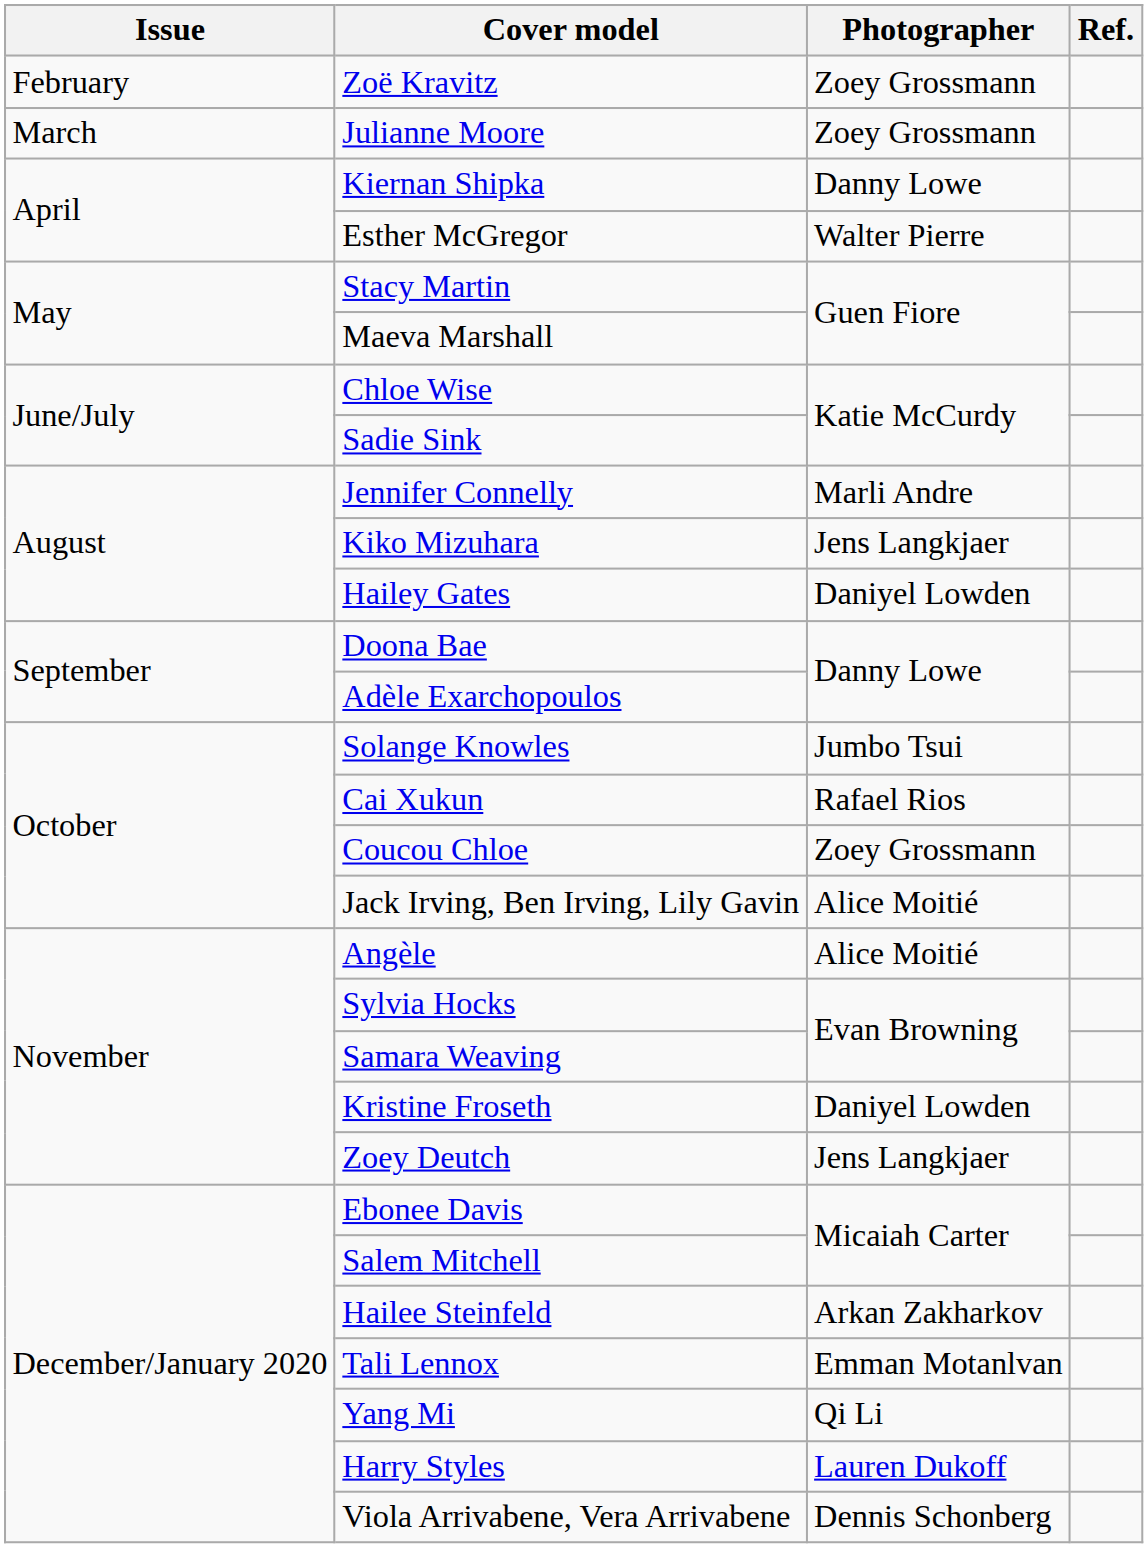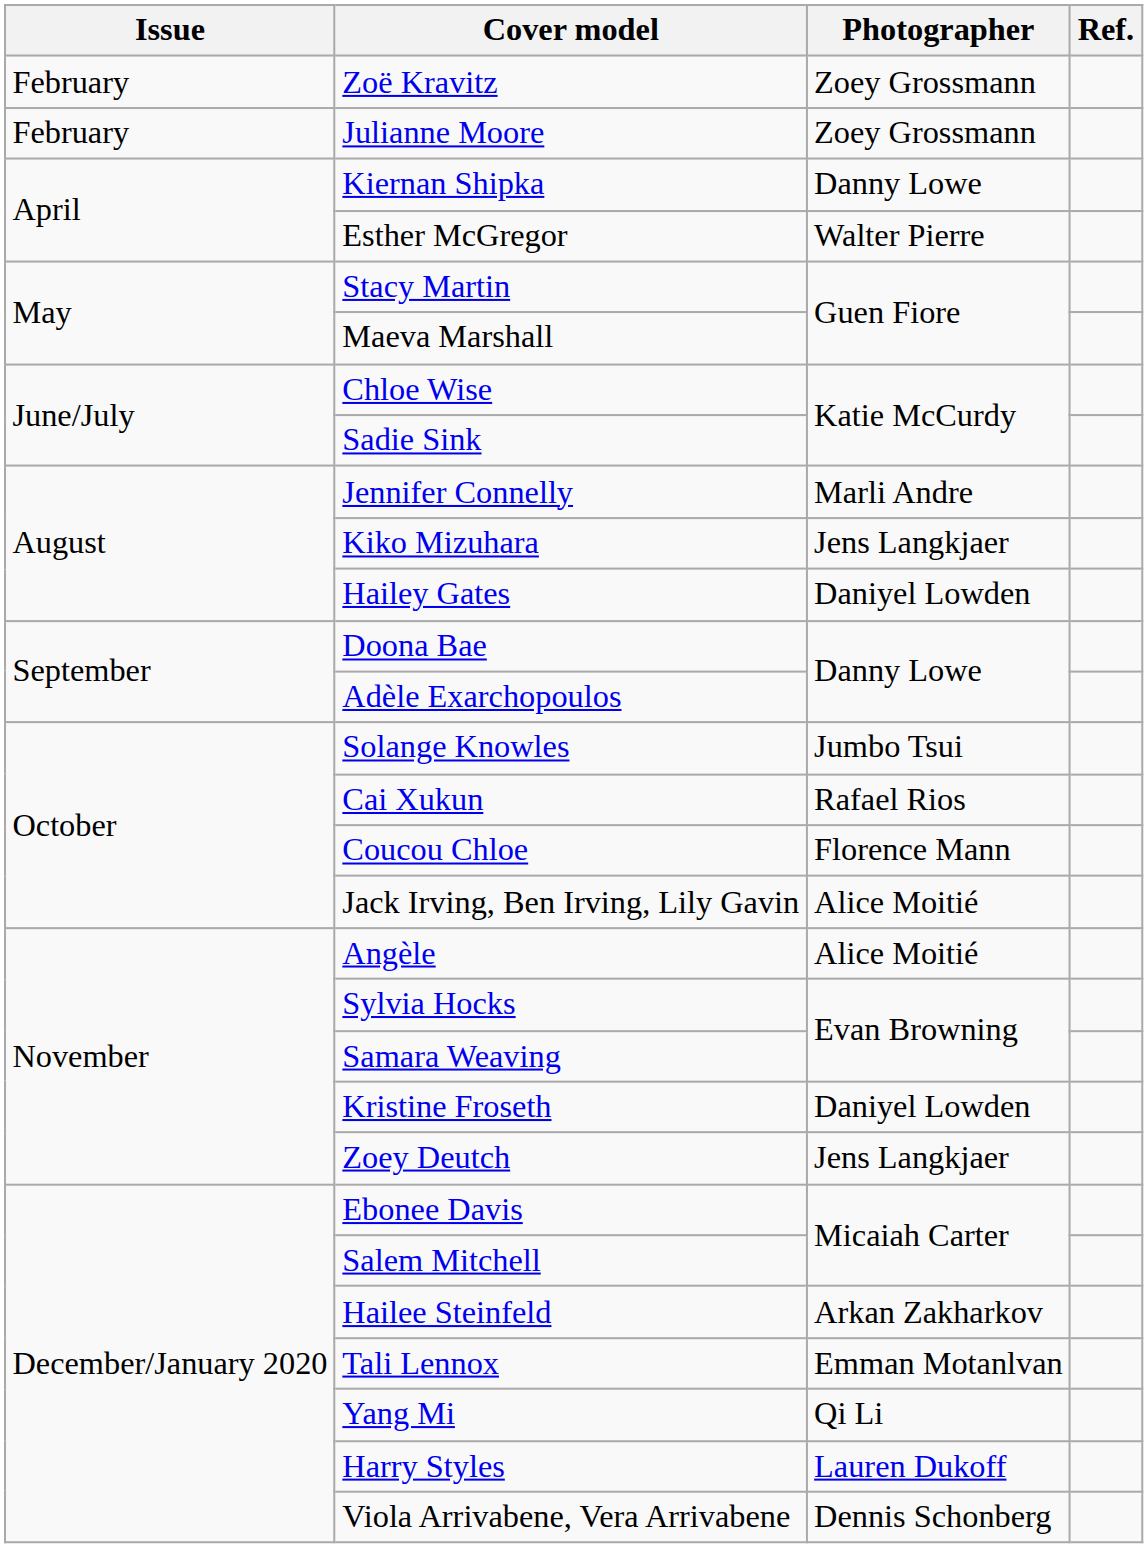 <table class="wikitable">
 <tr>
 <th>Issue</th>
 <th>Cover model</th>
 <th>Photographer</th>
 <th>Ref.</th>
 </tr>
 <tr>
 <td>February</td>
 <td><a href='#'>Zoë Kravitz</a></td>
 <td>Zoey Grossmann</td>
 <td></td>
 </tr>
 <tr>
-<td>March</td>
+<td>February</td>
 <td><a href='#'>Julianne Moore</a></td>
 <td>Zoey Grossmann</td>
 <td></td>
 </tr>
 <tr>
 <td rowspan="2">April</td>
 <td><a href='#'>Kiernan Shipka</a></td>
 <td>Danny Lowe</td>
 <td></td>
 </tr>
 <tr>
 <td>Esther McGregor</td>
 <td>Walter Pierre</td>
 <td></td>
 </tr>
 <tr>
 <td rowspan="2">May</td>
 <td><a href='#'>Stacy Martin</a></td>
 <td rowspan="2">Guen Fiore</td>
 <td></td>
 </tr>
 <tr>
 <td>Maeva Marshall</td>
 <td></td>
 </tr>
 <tr>
 <td rowspan="2">June/July</td>
 <td><a href='#'>Chloe Wise</a></td>
 <td rowspan="2">Katie McCurdy</td>
 <td></td>
 </tr>
 <tr>
 <td><a href='#'>Sadie Sink</a></td>
 <td></td>
 </tr>
 <tr>
 <td rowspan="3">August</td>
 <td><a href='#'>Jennifer Connelly</a></td>
 <td>Marli Andre</td>
 <td></td>
 </tr>
 <tr>
 <td><a href='#'>Kiko Mizuhara</a></td>
 <td>Jens Langkjaer</td>
 <td></td>
 </tr>
 <tr>
 <td><a href='#'>Hailey Gates</a></td>
 <td>Daniyel Lowden</td>
 <td></td>
 </tr>
 <tr>
 <td rowspan="2">September</td>
 <td><a href='#'>Doona Bae</a></td>
 <td rowspan="2">Danny Lowe</td>
 <td></td>
 </tr>
 <tr>
 <td><a href='#'>Adèle Exarchopoulos</a></td>
 <td></td>
 </tr>
 <tr>
 <td rowspan="4">October</td>
 <td><a href='#'>Solange Knowles</a></td>
 <td>Jumbo Tsui</td>
 <td></td>
 </tr>
 <tr>
 <td><a href='#'>Cai Xukun</a></td>
 <td>Rafael Rios</td>
 <td></td>
 </tr>
 <tr>
 <td><a href='#'>Coucou Chloe</a></td>
-<td>Zoey Grossmann</td>
+<td>Florence Mann</td>
 <td></td>
 </tr>
 <tr>
 <td>Jack Irving, Ben Irving, Lily Gavin</td>
 <td>Alice Moitié</td>
 <td></td>
 </tr>
 <tr>
 <td rowspan="5">November</td>
 <td><a href='#'>Angèle</a></td>
 <td>Alice Moitié</td>
 <td></td>
 </tr>
 <tr>
 <td><a href='#'>Sylvia Hocks</a></td>
 <td rowspan="2">Evan Browning</td>
 <td></td>
 </tr>
 <tr>
 <td><a href='#'>Samara Weaving</a></td>
 <td></td>
 </tr>
 <tr>
 <td><a href='#'>Kristine Froseth</a></td>
 <td>Daniyel Lowden</td>
 <td></td>
 </tr>
 <tr>
 <td><a href='#'>Zoey Deutch</a></td>
 <td>Jens Langkjaer</td>
 <td></td>
 </tr>
 <tr>
 <td rowspan="7">December/January 2020</td>
 <td><a href='#'>Ebonee Davis</a></td>
 <td rowspan="2">Micaiah Carter</td>
 <td></td>
 </tr>
 <tr>
 <td><a href='#'>Salem Mitchell</a></td>
 <td></td>
 </tr>
 <tr>
 <td><a href='#'>Hailee Steinfeld</a></td>
 <td>Arkan Zakharkov</td>
 <td></td>
 </tr>
 <tr>
 <td><a href='#'>Tali Lennox</a></td>
 <td>Emman Motanlvan</td>
 <td></td>
 </tr>
 <tr>
 <td><a href='#'>Yang Mi</a></td>
 <td>Qi Li</td>
 <td></td>
 </tr>
 <tr>
 <td><a href='#'>Harry Styles</a></td>
 <td><a href='#'>Lauren Dukoff</a></td>
 <td></td>
 </tr>
 <tr>
 <td>Viola Arrivabene, Vera Arrivabene</td>
 <td>Dennis Schonberg</td>
 <td></td>
 </tr>
 </table>
